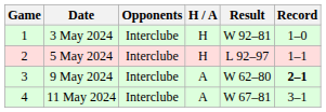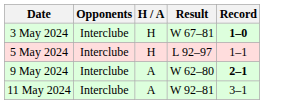 <table class="wikitable" style="text-align:center">
 <tr>
-<th>Game</th>
 <th>Date</th>
 <th>Opponents</th>
 <th>H / A</th>
 <th>Result</th>
 <th>Record</th>
 </tr>
 <tr bgcolor="#dfd">
-<td>1</td>
 <td>3 May 2024</td>
 <td>Interclube</td>
 <td>H</td>
-<td>W 92–81</td>
-<td>1–0</td>
+<td>W 67–81</td>
+<td><strong>1–0</strong></td>
 </tr>
 <tr bgcolor="#fdd">
-<td>2</td>
 <td>5 May 2024</td>
 <td>Interclube</td>
 <td>H</td>
 <td>L 92–97</td>
 <td>1–1</td>
 </tr>
 <tr bgcolor="#dfd">
-<td>3</td>
 <td>9 May 2024</td>
 <td>Interclube</td>
 <td>A</td>
 <td>W 62–80</td>
 <td><strong>2–1</strong></td>
 </tr>
 <tr bgcolor="#dfd">
-<td>4</td>
 <td>11 May 2024</td>
 <td>Interclube</td>
 <td>A</td>
-<td>W 67–81</td>
+<td>W 92–81</td>
 <td>3–1</td>
 </tr>
 </table>
